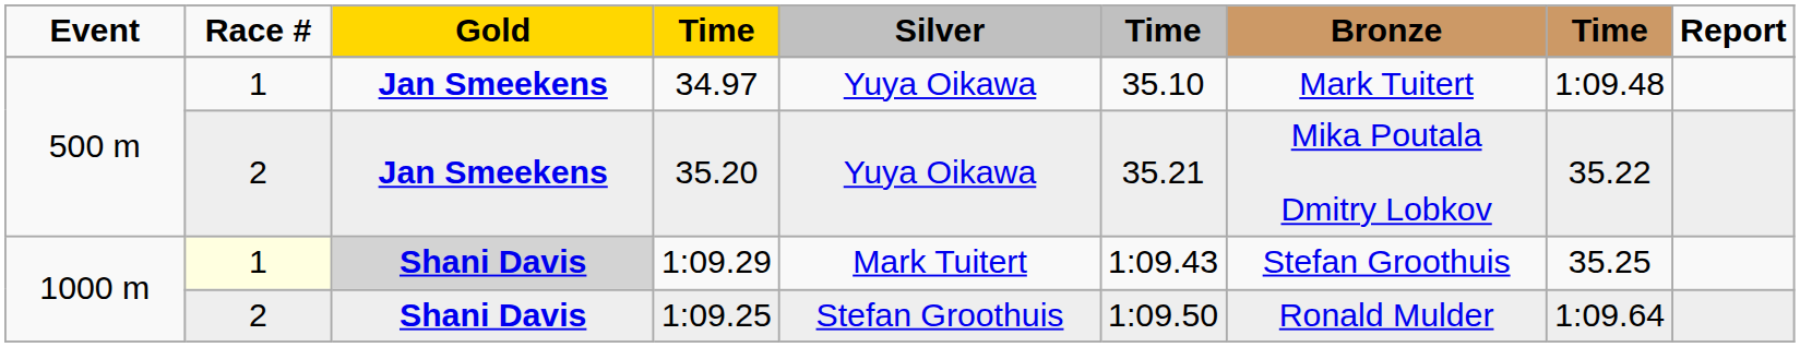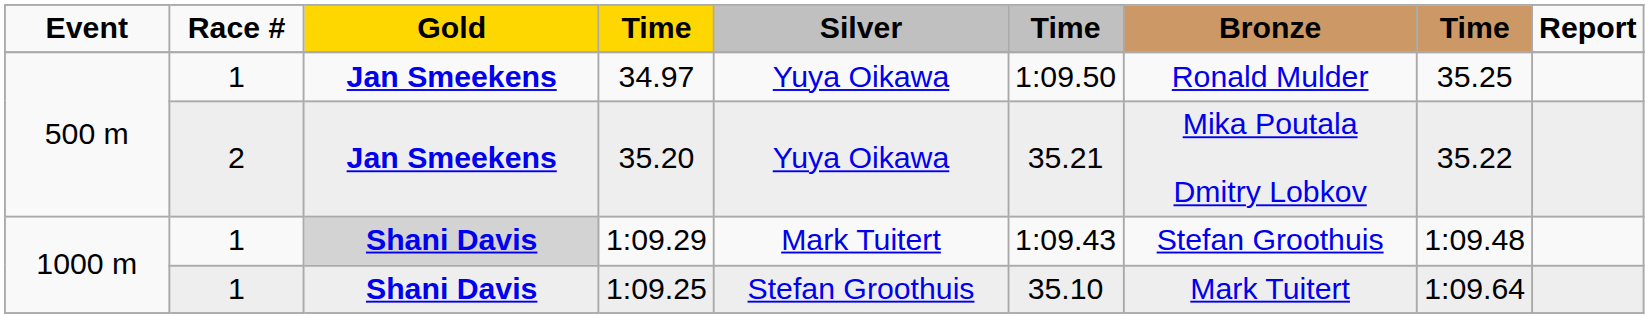 <table class="wikitable">
 <tr>
 <td width="80" align="center"><strong>Event</strong></td>
 <td width="65" align="center"><strong>Race #</strong></td>
 <td width="150" bgcolor="gold" align="center"><strong>Gold</strong></td>
 <td width="50" bgcolor="gold" align="center"><strong>Time</strong></td>
 <td width="150" bgcolor="silver" align="center"><strong>Silver</strong></td>
 <td width="50" bgcolor="silver" align="center"><strong>Time</strong></td>
 <td width="150" bgcolor="#CC9966" align="center"><strong>Bronze</strong></td>
 <td width="50" bgcolor="#CC9966" align="center"><strong>Time</strong></td>
 <td width="50" align="center"><strong>Report</strong></td>
 </tr>
 <tr bgcolor="#cccccc">
 </tr>
 <tr>
 <td rowspan=2 align="center">500 m</td>
 <td align="center">1</td>
 <td align="center"><strong><a href='#'>Jan Smeekens</a></strong><br><small></small></td>
 <td align="center">34.97</td>
 <td align="center"><a href='#'>Yuya Oikawa</a><br><small></small></td>
-<td align="center">35.10</td>
-<td align="center"><a href='#'>Mark Tuitert</a><br><small></small></td>
-<td align="center">1:09.48</td>
+<td align="center">1:09.50</td>
+<td align="center"><a href='#'>Ronald Mulder</a><br><small></small></td>
+<td align="center">35.25</td>
 <td align="center"></td>
 </tr>
 <tr bgcolor="#eeeeee">
 <td align="center">2</td>
 <td align="center"><strong><a href='#'>Jan Smeekens</a></strong><br><small></small></td>
 <td align="center">35.20</td>
 <td align="center"><a href='#'>Yuya Oikawa</a><br><small></small></td>
 <td align="center">35.21</td>
 <td align="center"><a href='#'>Mika Poutala</a><br><small></small><br><a href='#'>Dmitry Lobkov</a><br><small></small></td>
 <td align="center">35.22</td>
 <td align="center"></td>
 </tr>
 <tr>
 <td rowspan=2 align="center">1000 m</td>
-<td align="center" style="background: lightyellow;">1</td>
+<td align="center">1</td>
 <td align="center" style="background: lightgrey;"><strong><a href='#'>Shani Davis</a></strong><br><small></small></td>
 <td align="center">1:09.29</td>
 <td align="center"><a href='#'>Mark Tuitert</a><br><small></small></td>
 <td align="center">1:09.43</td>
 <td align="center"><a href='#'>Stefan Groothuis</a><br><small></small></td>
-<td align="center">35.25</td>
+<td align="center">1:09.48</td>
 <td align="center"></td>
 </tr>
 <tr bgcolor="#eeeeee">
-<td align="center">2</td>
+<td align="center">1</td>
 <td align="center"><strong><a href='#'>Shani Davis</a></strong><br><small></small></td>
 <td align="center">1:09.25</td>
 <td align="center"><a href='#'>Stefan Groothuis</a><br><small></small></td>
-<td align="center">1:09.50</td>
-<td align="center"><a href='#'>Ronald Mulder</a><br><small></small></td>
+<td align="center">35.10</td>
+<td align="center"><a href='#'>Mark Tuitert</a><br><small></small></td>
 <td align="center">1:09.64</td>
 <td align="center"></td>
 </tr>
 </table>
